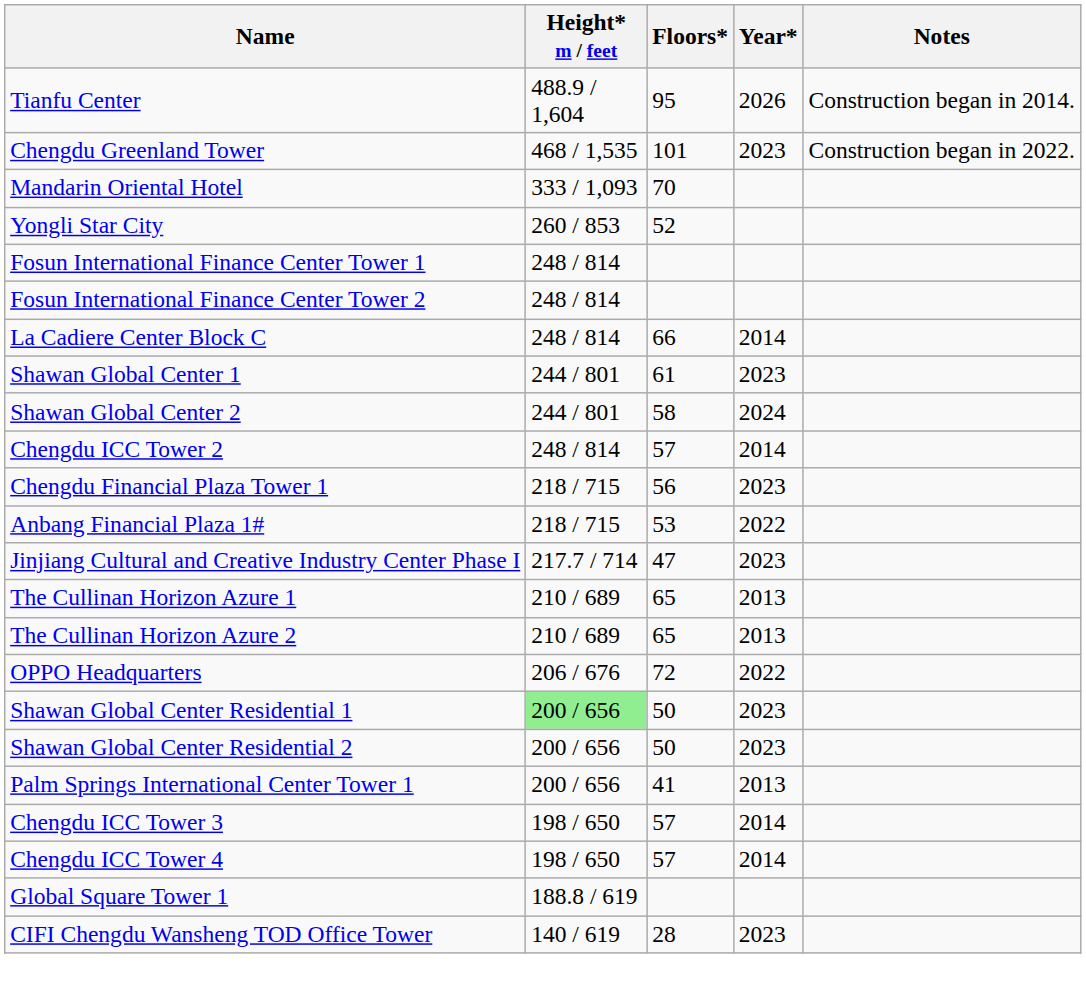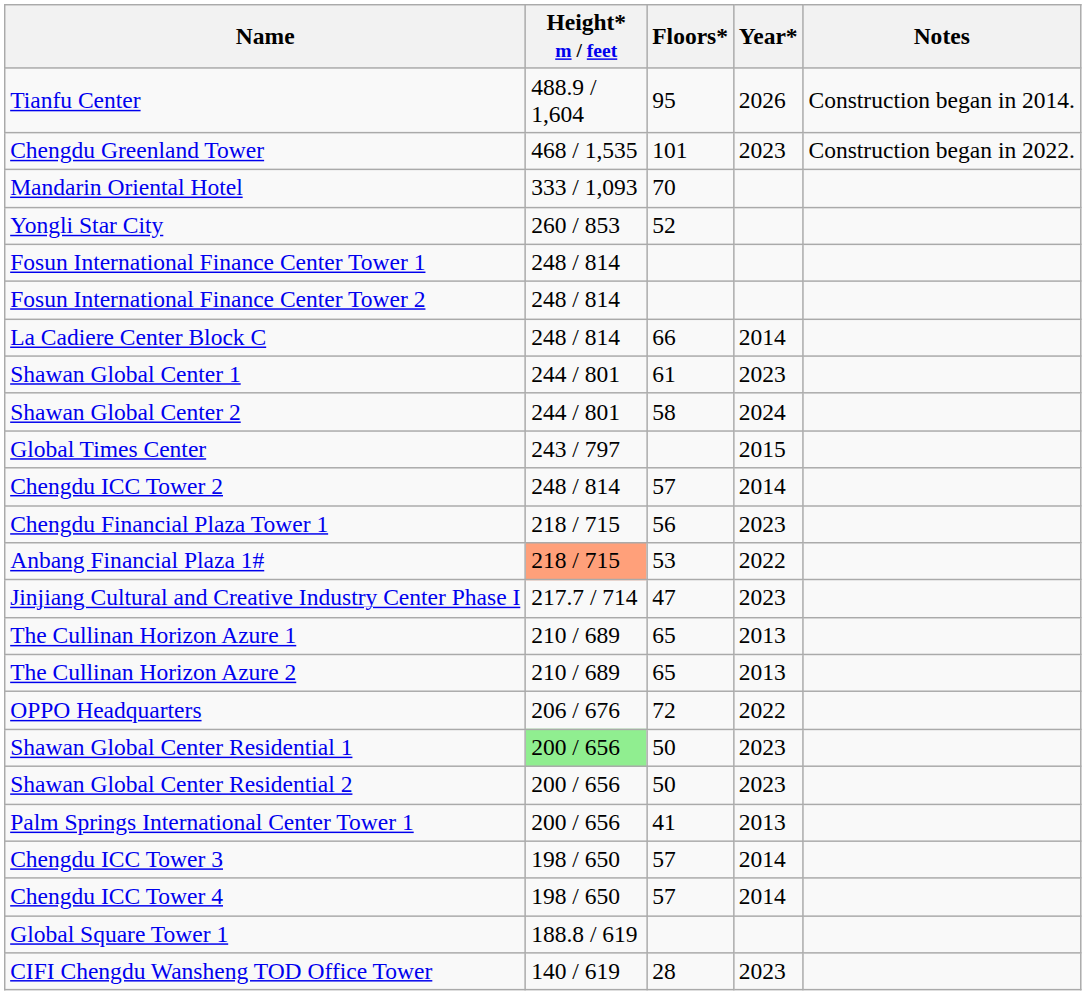 <table class="wikitable sortable">
 <tr>
 <th>Name</th>
 <th width="75px">Height*<br><small><a href='#'>m</a> / <a href='#'>feet</a></small></th>
 <th>Floors*</th>
 <th>Year*</th>
 <th class="unsortable">Notes</th>
 </tr>
 <tr>
 <td><a href='#'>Tianfu Center</a></td>
 <td>488.9 / 1,604</td>
 <td>95</td>
 <td>2026</td>
 <td>Construction began in 2014.</td>
 </tr>
 <tr>
 <td><a href='#'>Chengdu Greenland Tower</a></td>
 <td>468 / 1,535</td>
 <td>101</td>
 <td>2023</td>
 <td>Construction began in 2022.</td>
 </tr>
 <tr>
 <td><a href='#'>Mandarin Oriental Hotel</a></td>
 <td>333 / 1,093</td>
 <td>70</td>
 <td></td>
 <td></td>
 </tr>
 <tr>
 <td><a href='#'>Yongli Star City</a></td>
 <td>260 / 853</td>
 <td>52</td>
 <td></td>
 <td></td>
 </tr>
 <tr>
 <td><a href='#'>Fosun International Finance Center Tower 1</a></td>
 <td>248 / 814</td>
 <td></td>
 <td></td>
 <td></td>
 </tr>
 <tr>
 <td><a href='#'>Fosun International Finance Center Tower 2</a></td>
 <td>248 / 814</td>
 <td></td>
 <td></td>
 <td></td>
 </tr>
 <tr>
 <td><a href='#'>La Cadiere Center Block C</a></td>
 <td>248 / 814</td>
 <td>66</td>
 <td>2014</td>
 <td></td>
 </tr>
 <tr>
 <td><a href='#'>Shawan Global Center 1</a></td>
 <td>244 / 801</td>
 <td>61</td>
 <td>2023</td>
 <td></td>
 </tr>
 <tr>
 <td><a href='#'>Shawan Global Center 2</a></td>
 <td>244 / 801</td>
 <td>58</td>
 <td>2024</td>
 <td></td>
 </tr>
 <tr>
+<td><a href='#'>Global Times Center</a></td>
+<td>243 / 797</td>
+<td></td>
+<td>2015</td>
+<td></td>
+</tr>
+<tr>
 <td><a href='#'>Chengdu ICC Tower 2</a></td>
 <td>248 / 814</td>
 <td>57</td>
 <td>2014</td>
 <td></td>
 </tr>
 <tr>
 <td><a href='#'>Chengdu Financial Plaza Tower 1</a></td>
 <td>218 / 715</td>
 <td>56</td>
 <td>2023</td>
 <td></td>
 </tr>
 <tr>
 <td><a href='#'>Anbang Financial Plaza 1#</a></td>
-<td>218 / 715</td>
+<td style="background: lightsalmon;">218 / 715</td>
 <td>53</td>
 <td>2022</td>
 <td></td>
 </tr>
 <tr>
 <td><a href='#'>Jinjiang Cultural and Creative Industry Center Phase I</a></td>
 <td>217.7 / 714</td>
 <td>47</td>
 <td>2023</td>
 <td></td>
 </tr>
 <tr>
 <td><a href='#'>The Cullinan Horizon Azure 1</a></td>
 <td>210 / 689</td>
 <td>65</td>
 <td>2013</td>
 <td></td>
 </tr>
 <tr>
 <td><a href='#'>The Cullinan Horizon Azure 2</a></td>
 <td>210 / 689</td>
 <td>65</td>
 <td>2013</td>
 <td></td>
 </tr>
 <tr>
 <td><a href='#'>OPPO Headquarters</a></td>
 <td>206 / 676</td>
 <td>72</td>
 <td>2022</td>
 <td></td>
 </tr>
 <tr>
 <td><a href='#'>Shawan Global Center Residential 1</a></td>
 <td style="background: lightgreen;">200 / 656</td>
 <td>50</td>
 <td>2023</td>
 <td></td>
 </tr>
 <tr>
 <td><a href='#'>Shawan Global Center Residential 2</a></td>
 <td>200 / 656</td>
 <td>50</td>
 <td>2023</td>
 <td></td>
 </tr>
 <tr>
 <td><a href='#'>Palm Springs International Center Tower 1</a></td>
 <td>200 / 656</td>
 <td>41</td>
 <td>2013</td>
 <td></td>
 </tr>
 <tr>
 <td><a href='#'>Chengdu ICC Tower 3</a></td>
 <td>198 / 650</td>
 <td>57</td>
 <td>2014</td>
 <td></td>
 </tr>
 <tr>
 <td><a href='#'>Chengdu ICC Tower 4</a></td>
 <td>198 / 650</td>
 <td>57</td>
 <td>2014</td>
 <td></td>
 </tr>
 <tr>
 <td><a href='#'>Global Square Tower 1</a></td>
 <td>188.8 / 619</td>
 <td></td>
 <td></td>
 <td></td>
 </tr>
 <tr>
 <td><a href='#'>CIFI Chengdu Wansheng TOD Office Tower</a></td>
 <td>140 / 619</td>
 <td>28</td>
 <td>2023</td>
 <td></td>
 </tr>
 </table>
